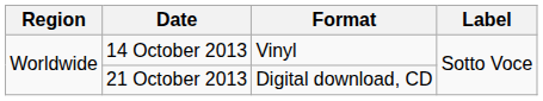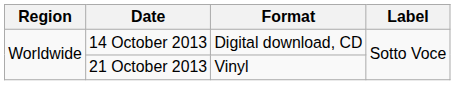 <table class="wikitable">
 <tr>
 <th scope="col">Region</th>
 <th scope="col">Date</th>
 <th scope="col">Format</th>
 <th scope="col">Label</th>
 </tr>
 <tr>
 <td rowspan="2">Worldwide</td>
 <td>14 October 2013</td>
-<td>Vinyl</td>
+<td>Digital download, CD</td>
 <td rowspan="2">Sotto Voce</td>
 </tr>
 <tr>
 <td>21 October 2013</td>
-<td>Digital download, CD</td>
+<td>Vinyl</td>
 </tr>
 </table>
